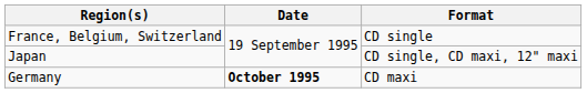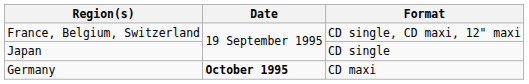 <table class="wikitable">
 <tr>
 <th>Region(s)</th>
 <th>Date</th>
 <th>Format</th>
 </tr>
 <tr>
 <td>France, Belgium, Switzerland</td>
 <td rowspan="2">19 September 1995</td>
-<td>CD single</td>
+<td>CD single, CD maxi, 12" maxi</td>
 </tr>
 <tr>
 <td>Japan</td>
-<td>CD single, CD maxi, 12" maxi</td>
+<td>CD single</td>
 </tr>
 <tr>
 <td>Germany</td>
 <td><strong>October 1995</strong></td>
 <td>CD maxi</td>
 </tr>
 </table>
